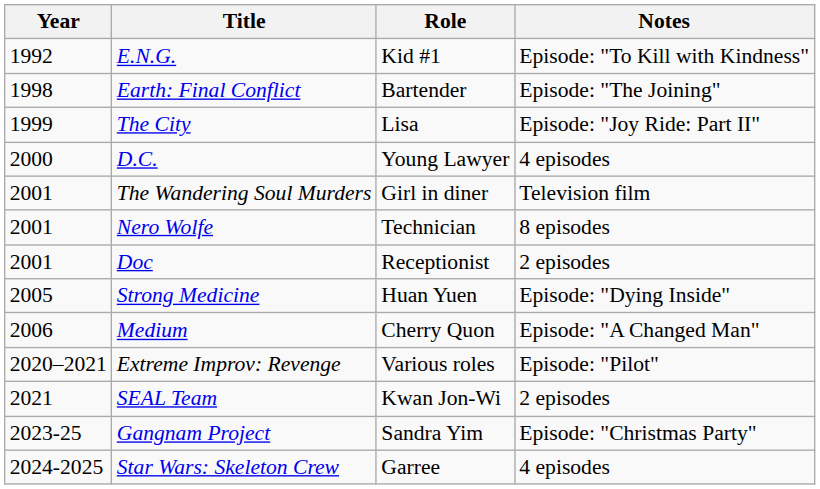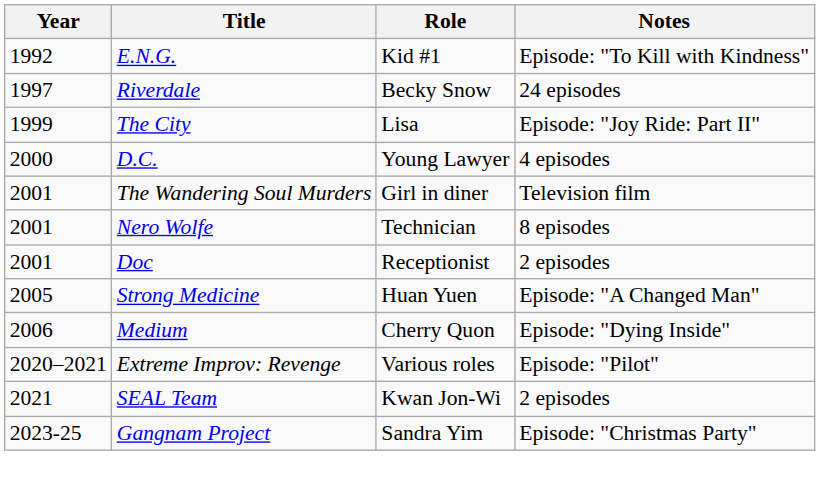 <table class="wikitable sortable">
 <tr>
 <th>Year</th>
 <th>Title</th>
 <th>Role</th>
 <th>Notes</th>
 </tr>
 <tr>
 <td>1992</td>
 <td><em><a href='#'>E.N.G.</a></em></td>
 <td>Kid #1</td>
 <td>Episode: "To Kill with Kindness"</td>
 </tr>
 <tr>
-<td>1998</td>
-<td><em><a href='#'>Earth: Final Conflict</a></em></td>
-<td>Bartender</td>
-<td>Episode: "The Joining"</td>
+<td>1997</td>
+<td><a href='#'><em>Riverdale</em></a></td>
+<td>Becky Snow</td>
+<td>24 episodes</td>
 </tr>
 <tr>
 <td>1999</td>
 <td><a href='#'><em>The City</em></a></td>
 <td>Lisa</td>
 <td>Episode: "Joy Ride: Part II"</td>
 </tr>
 <tr>
 <td>2000</td>
 <td><a href='#'><em>D.C.</em></a></td>
 <td>Young Lawyer</td>
 <td>4 episodes</td>
 </tr>
 <tr>
 <td>2001</td>
 <td><em>The Wandering Soul Murders</em></td>
 <td>Girl in diner</td>
 <td>Television film</td>
 </tr>
 <tr>
 <td>2001</td>
 <td><a href='#'><em>Nero Wolfe</em></a></td>
 <td>Technician</td>
 <td>8 episodes</td>
 </tr>
 <tr>
 <td>2001</td>
 <td><a href='#'><em>Doc</em></a></td>
 <td>Receptionist</td>
 <td>2 episodes</td>
 </tr>
 <tr>
 <td>2005</td>
 <td><em><a href='#'>Strong Medicine</a></em></td>
 <td>Huan Yuen</td>
-<td>Episode: "Dying Inside"</td>
+<td>Episode: "A Changed Man"</td>
 </tr>
 <tr>
 <td>2006</td>
 <td><a href='#'><em>Medium</em></a></td>
 <td>Cherry Quon</td>
-<td>Episode: "A Changed Man"</td>
+<td>Episode: "Dying Inside"</td>
 </tr>
 <tr>
 <td>2020–2021</td>
 <td><em>Extreme Improv: Revenge</em></td>
 <td>Various roles</td>
 <td>Episode: "Pilot"</td>
 </tr>
 <tr>
 <td>2021</td>
 <td><a href='#'><em>SEAL Team</em></a></td>
 <td>Kwan Jon-Wi</td>
 <td>2 episodes</td>
 </tr>
 <tr>
 <td>2023-25</td>
 <td><a href='#'><em>Gangnam Project</em></a></td>
 <td>Sandra Yim</td>
 <td>Episode: "Christmas Party"</td>
 </tr>
-<tr>
-<td>2024-2025</td>
-<td><em><a href='#'>Star Wars: Skeleton Crew</a></em></td>
-<td>Garree</td>
-<td>4 episodes</td>
-</tr>
 </table>
